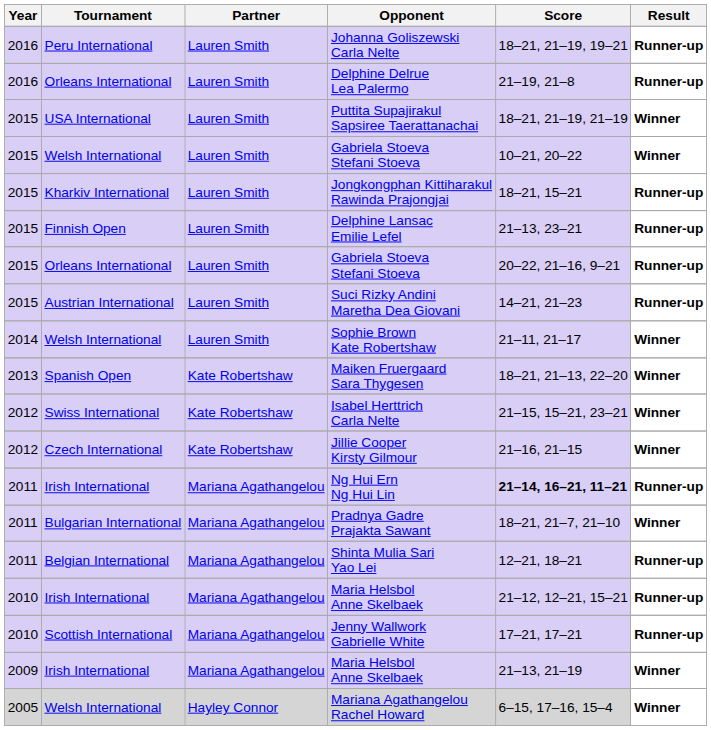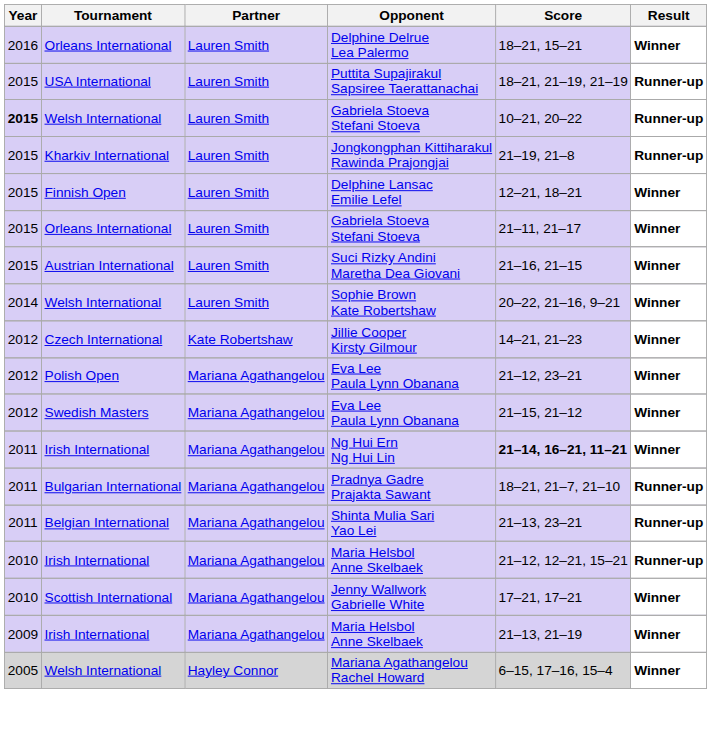 <table class="sortable wikitable" style="font-size: 90%;">
 <tr>
 <th>Year</th>
 <th>Tournament</th>
 <th>Partner</th>
 <th>Opponent</th>
 <th>Score</th>
 <th>Result</th>
 </tr>
 <tr>
 </tr>
-<tr style="background:#D8CEF6">
-<td align="center">2016</td>
-<td align="left"><a href='#'>Peru International</a></td>
-<td align="left"> <a href='#'>Lauren Smith</a></td>
-<td align="left"> <a href='#'>Johanna Goliszewski</a><br> <a href='#'>Carla Nelte</a></td>
-<td align="left">18–21, 21–19, 19–21</td>
-<td style="text-align:left; background:white"> <strong>Runner-up</strong></td>
-</tr>
 <tr>
 </tr>
 <tr style="background:#D8CEF6">
 <td align="center">2016</td>
 <td align="left"><a href='#'>Orleans International</a></td>
 <td align="left"> <a href='#'>Lauren Smith</a></td>
 <td align="left"> <a href='#'>Delphine Delrue</a><br> <a href='#'>Lea Palermo</a></td>
-<td align="left">21–19, 21–8</td>
-<td style="text-align:left; background:white"> <strong>Runner-up</strong></td>
+<td align="left">18–21, 15–21</td>
+<td style="text-align:left; background:white"> <strong>Winner</strong></td>
 </tr>
 <tr>
 </tr>
 <tr style="background:#D8CEF6">
 <td align="center">2015</td>
 <td align="left"><a href='#'>USA International</a></td>
 <td align="left"> <a href='#'>Lauren Smith</a></td>
 <td align="left"> <a href='#'>Puttita Supajirakul</a><br> <a href='#'>Sapsiree Taerattanachai</a></td>
 <td align="left">18–21, 21–19, 21–19</td>
-<td style="text-align:left; background:white"> <strong>Winner</strong></td>
+<td style="text-align:left; background:white"> <strong>Runner-up</strong></td>
 </tr>
 <tr>
 </tr>
 <tr style="background:#D8CEF6">
-<td align="center">2015</td>
+<td align="center"><strong>2015</strong></td>
 <td align="left"><a href='#'>Welsh International</a></td>
 <td align="left"> <a href='#'>Lauren Smith</a></td>
 <td align="left"> <a href='#'>Gabriela Stoeva</a><br> <a href='#'>Stefani Stoeva</a></td>
 <td align="left">10–21, 20–22</td>
-<td style="text-align:left; background:white"> <strong>Winner</strong></td>
+<td style="text-align:left; background:white"> <strong>Runner-up</strong></td>
 </tr>
 <tr>
 </tr>
 <tr style="background:#D8CEF6">
 <td align="center">2015</td>
 <td align="left"><a href='#'>Kharkiv International</a></td>
 <td align="left"> <a href='#'>Lauren Smith</a></td>
 <td align="left"> <a href='#'>Jongkongphan Kittiharakul</a><br> <a href='#'>Rawinda Prajongjai</a></td>
-<td align="left">18–21, 15–21</td>
+<td align="left">21–19, 21–8</td>
 <td style="text-align:left; background:white"> <strong>Runner-up</strong></td>
 </tr>
 <tr>
 </tr>
 <tr style="background:#D8CEF6">
 <td align="center">2015</td>
 <td align="left"><a href='#'>Finnish Open</a></td>
 <td align="left"> <a href='#'>Lauren Smith</a></td>
 <td align="left"> <a href='#'>Delphine Lansac</a><br> <a href='#'>Emilie Lefel</a></td>
-<td align="left">21–13, 23–21</td>
-<td style="text-align:left; background:white"> <strong>Runner-up</strong></td>
+<td align="left">12–21, 18–21</td>
+<td style="text-align:left; background:white"> <strong>Winner</strong></td>
 </tr>
 <tr>
 </tr>
 <tr style="background:#D8CEF6">
 <td align="center">2015</td>
 <td align="left"><a href='#'>Orleans International</a></td>
 <td align="left"> <a href='#'>Lauren Smith</a></td>
 <td align="left"> <a href='#'>Gabriela Stoeva</a><br> <a href='#'>Stefani Stoeva</a></td>
-<td align="left">20–22, 21–16, 9–21</td>
-<td style="text-align:left; background:white"> <strong>Runner-up</strong></td>
+<td align="left">21–11, 21–17</td>
+<td style="text-align:left; background:white"> <strong>Winner</strong></td>
 </tr>
 <tr>
 </tr>
 <tr style="background:#D8CEF6">
 <td align="center">2015</td>
 <td align="left"><a href='#'>Austrian International</a></td>
 <td align="left"> <a href='#'>Lauren Smith</a></td>
 <td align="left"> <a href='#'>Suci Rizky Andini</a><br> <a href='#'>Maretha Dea Giovani</a></td>
-<td align="left">14–21, 21–23</td>
-<td style="text-align:left; background:white"> <strong>Runner-up</strong></td>
+<td align="left">21–16, 21–15</td>
+<td style="text-align:left; background:white"> <strong>Winner</strong></td>
 </tr>
 <tr>
 </tr>
 <tr style="background:#D8CEF6">
 <td align="center">2014</td>
 <td align="left"><a href='#'>Welsh International</a></td>
 <td align="left"> <a href='#'>Lauren Smith</a></td>
 <td align="left"> <a href='#'>Sophie Brown</a><br> <a href='#'>Kate Robertshaw</a></td>
-<td align="left">21–11, 21–17</td>
-<td style="text-align:left; background:white"> <strong>Winner</strong></td>
-</tr>
-<tr>
-</tr>
-<tr style="background:#D8CEF6">
-<td align="center">2013</td>
-<td align="left"><a href='#'>Spanish Open</a></td>
-<td align="left"> <a href='#'>Kate Robertshaw</a></td>
-<td align="left"> <a href='#'>Maiken Fruergaard</a><br> <a href='#'>Sara Thygesen</a></td>
-<td align="left">18–21, 21–13, 22–20</td>
-<td style="text-align:left; background:white"> <strong>Winner</strong></td>
-</tr>
-<tr>
-</tr>
-<tr style="background:#D8CEF6">
-<td align="center">2012</td>
-<td align="left"><a href='#'>Swiss International</a></td>
-<td align="left"> <a href='#'>Kate Robertshaw</a></td>
-<td align="left"> <a href='#'>Isabel Herttrich</a><br> <a href='#'>Carla Nelte</a></td>
-<td align="left">21–15, 15–21, 23–21</td>
-<td style="text-align:left; background:white"> <strong>Winner</strong></td>
-</tr>
-<tr>
-</tr>
-<tr style="background:#D8CEF6">
-<td align="center">2012</td>
-<td align="left"><a href='#'>Czech International</a></td>
-<td align="left"> <a href='#'>Kate Robertshaw</a></td>
-<td align="left"> <a href='#'>Jillie Cooper</a><br> <a href='#'>Kirsty Gilmour</a></td>
-<td align="left">21–16, 21–15</td>
+<td align="left">20–22, 21–16, 9–21</td>
 <td style="text-align:left; background:white"> <strong>Winner</strong></td>
 </tr>
 <tr>
 </tr>
 <tr>
 </tr>
 <tr>
 </tr>
 <tr style="background:#D8CEF6">
+<td align="center">2012</td>
+<td align="left"><a href='#'>Czech International</a></td>
+<td align="left"> <a href='#'>Kate Robertshaw</a></td>
+<td align="left"> <a href='#'>Jillie Cooper</a><br> <a href='#'>Kirsty Gilmour</a></td>
+<td align="left">14–21, 21–23</td>
+<td style="text-align:left; background:white"> <strong>Winner</strong></td>
+</tr>
+<tr>
+</tr>
+<tr style="background:#D8CEF6">
+<td align="center">2012</td>
+<td align="left"><a href='#'>Polish Open</a></td>
+<td align="left"> <a href='#'>Mariana Agathangelou</a></td>
+<td align="left"> <a href='#'>Eva Lee</a><br> <a href='#'>Paula Lynn Obanana</a></td>
+<td align="left">21–12, 23–21</td>
+<td style="text-align:left; background:white"> <strong>Winner</strong></td>
+</tr>
+<tr>
+</tr>
+<tr style="background:#D8CEF6">
+<td align="center">2012</td>
+<td align="left"><a href='#'>Swedish Masters</a></td>
+<td align="left"> <a href='#'>Mariana Agathangelou</a></td>
+<td align="left"> <a href='#'>Eva Lee</a><br> <a href='#'>Paula Lynn Obanana</a></td>
+<td align="left">21–15, 21–12</td>
+<td style="text-align:left; background:white"> <strong>Winner</strong></td>
+</tr>
+<tr>
+</tr>
+<tr style="background:#D8CEF6">
 <td align="center">2011</td>
 <td align="left"><a href='#'>Irish International</a></td>
 <td align="left"> <a href='#'>Mariana Agathangelou</a></td>
 <td align="left"> <a href='#'>Ng Hui Ern</a><br> <a href='#'>Ng Hui Lin</a></td>
 <td align="left"><strong>21–14, 16–21, 11–21</strong></td>
-<td style="text-align:left; background:white"> <strong>Runner-up</strong></td>
+<td style="text-align:left; background:white"> <strong>Winner</strong></td>
 </tr>
 <tr>
 </tr>
 <tr style="background:#D8CEF6">
 <td align="center">2011</td>
 <td align="left"><a href='#'>Bulgarian International</a></td>
 <td align="left"> <a href='#'>Mariana Agathangelou</a></td>
 <td align="left"> <a href='#'>Pradnya Gadre</a><br> <a href='#'>Prajakta Sawant</a></td>
 <td align="left">18–21, 21–7, 21–10</td>
-<td style="text-align:left; background:white"> <strong>Winner</strong></td>
+<td style="text-align:left; background:white"> <strong>Runner-up</strong></td>
 </tr>
 <tr>
 </tr>
 <tr style="background:#D8CEF6">
 <td align="center">2011</td>
 <td align="left"><a href='#'>Belgian International</a></td>
 <td align="left"> <a href='#'>Mariana Agathangelou</a></td>
 <td align="left"> <a href='#'>Shinta Mulia Sari</a><br> <a href='#'>Yao Lei</a></td>
-<td align="left">12–21, 18–21</td>
+<td align="left">21–13, 23–21</td>
 <td style="text-align:left; background:white"> <strong>Runner-up</strong></td>
 </tr>
 <tr>
 </tr>
 <tr style="background:#D8CEF6">
 <td align="center">2010</td>
 <td align="left"><a href='#'>Irish International</a></td>
 <td align="left"> <a href='#'>Mariana Agathangelou</a></td>
 <td align="left"> <a href='#'>Maria Helsbol</a><br> <a href='#'>Anne Skelbaek</a></td>
 <td align="left">21–12, 12–21, 15–21</td>
 <td style="text-align:left; background:white"> <strong>Runner-up</strong></td>
 </tr>
 <tr>
 </tr>
 <tr style="background:#D8CEF6">
 <td align="center">2010</td>
 <td align="left"><a href='#'>Scottish International</a></td>
 <td align="left"> <a href='#'>Mariana Agathangelou</a></td>
 <td align="left"> <a href='#'>Jenny Wallwork</a><br> <a href='#'>Gabrielle White</a></td>
 <td align="left">17–21, 17–21</td>
-<td style="text-align:left; background:white"> <strong>Runner-up</strong></td>
+<td style="text-align:left; background:white"> <strong>Winner</strong></td>
 </tr>
 <tr>
 </tr>
 <tr style="background:#D8CEF6">
 <td align="center">2009</td>
 <td align="left"><a href='#'>Irish International</a></td>
 <td align="left"> <a href='#'>Mariana Agathangelou</a></td>
 <td align="left"> <a href='#'>Maria Helsbol</a><br> <a href='#'>Anne Skelbaek</a></td>
 <td align="left">21–13, 21–19</td>
 <td style="text-align:left; background:white"> <strong>Winner</strong></td>
 </tr>
 <tr>
 </tr>
 <tr style="background:#D5D5D5">
 <td align="center">2005</td>
 <td align="left"><a href='#'>Welsh International</a></td>
 <td align="left"> <a href='#'>Hayley Connor</a></td>
 <td align="left"> <a href='#'>Mariana Agathangelou</a><br> <a href='#'>Rachel Howard</a></td>
 <td align="left">6–15, 17–16, 15–4</td>
 <td style="text-align:left; background:white"> <strong>Winner</strong></td>
 </tr>
 </table>
